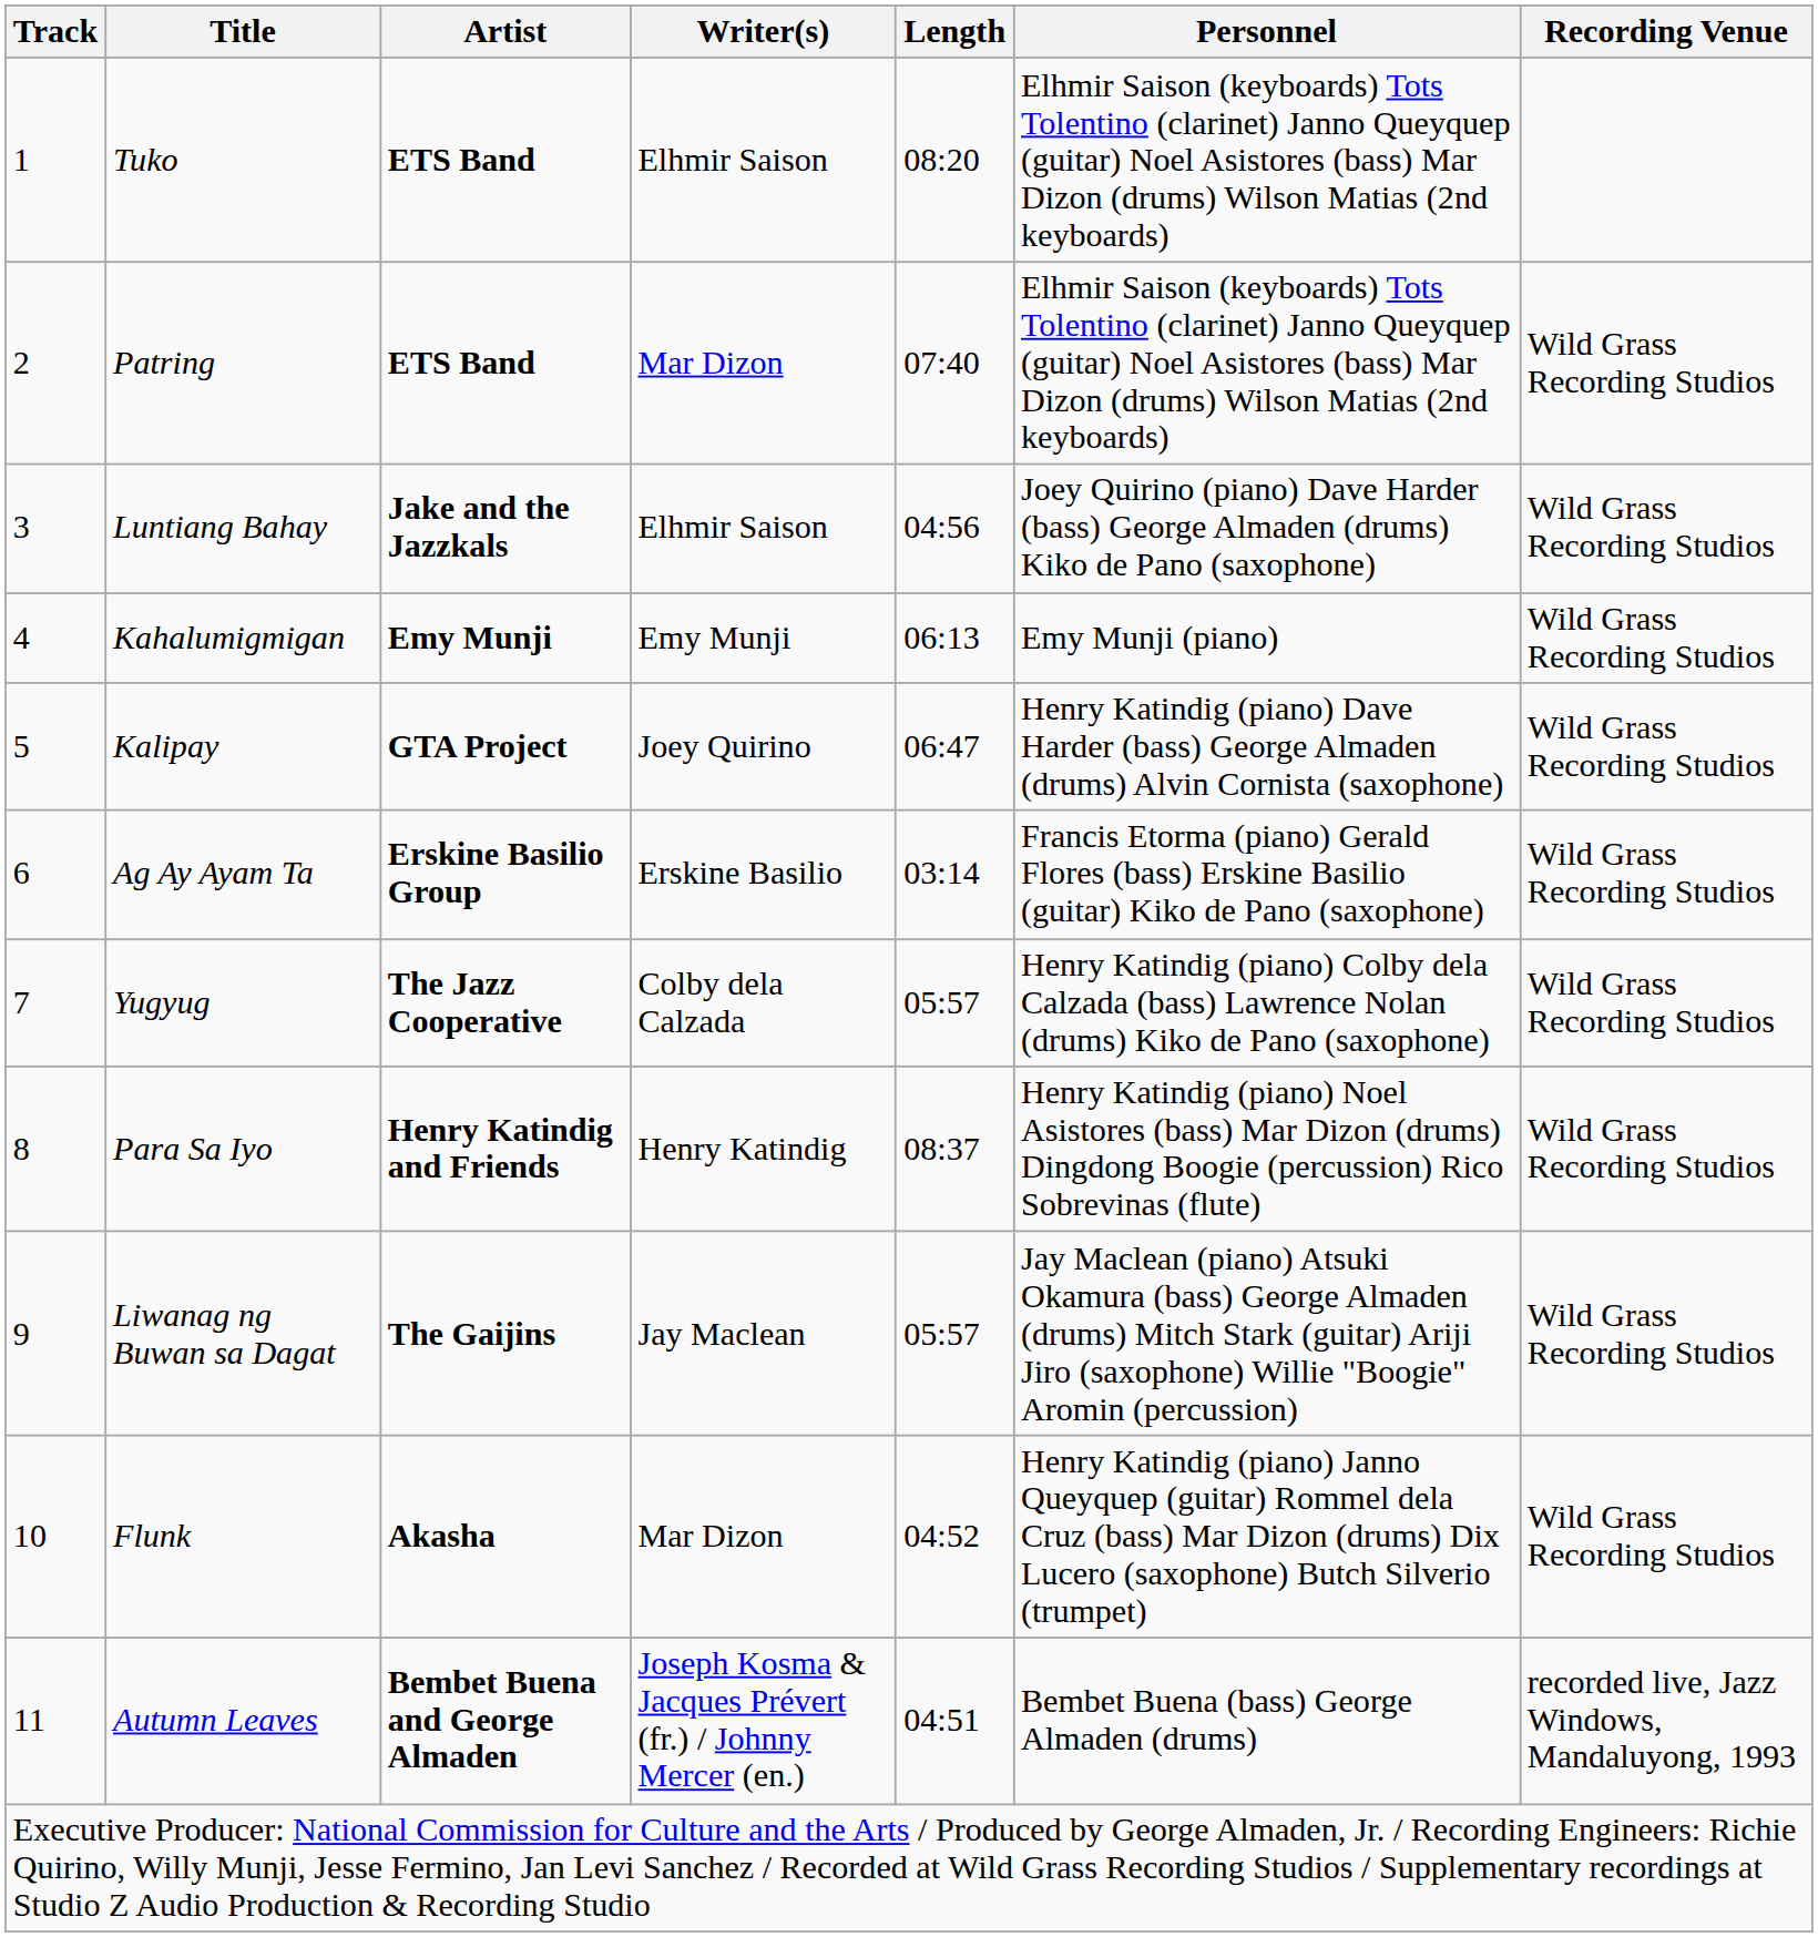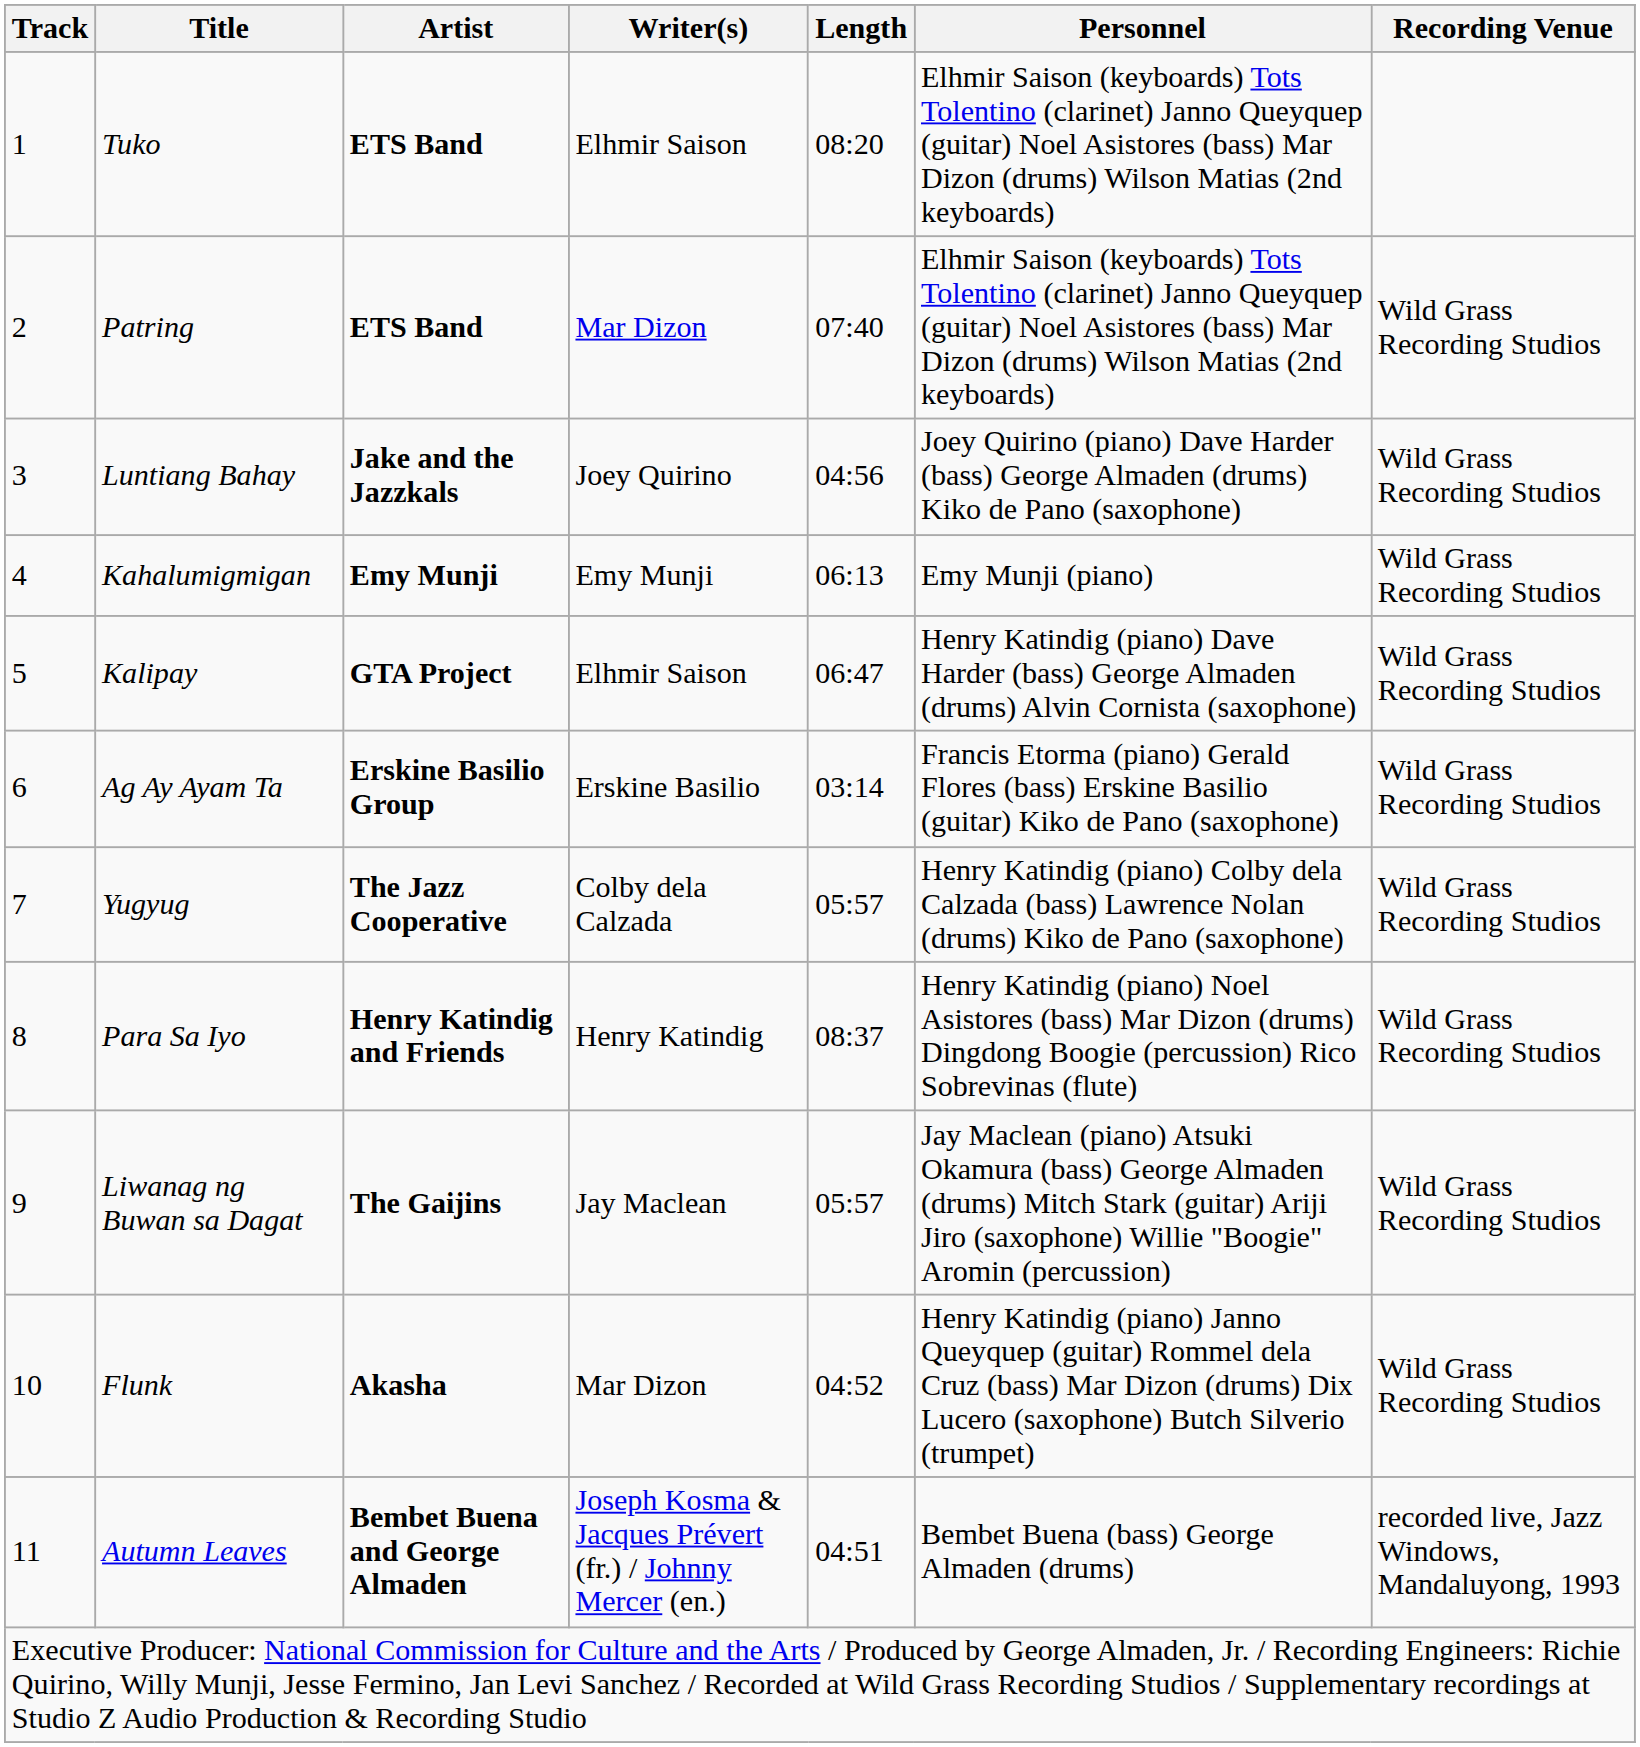 <table class="wikitable">
 <tr>
 <th>Track</th>
 <th>Title</th>
 <th>Artist</th>
 <th>Writer(s)</th>
 <th>Length</th>
 <th>Personnel</th>
 <th>Recording Venue</th>
 </tr>
 <tr>
 <td>1</td>
 <td><em>Tuko</em></td>
 <td><strong>ETS Band</strong></td>
 <td>Elhmir Saison</td>
 <td>08:20</td>
 <td>Elhmir Saison (keyboards) <a href='#'>Tots Tolentino</a> (clarinet) Janno Queyquep (guitar) Noel Asistores (bass) Mar Dizon (drums) Wilson Matias (2nd keyboards)</td>
 <td></td>
 </tr>
 <tr>
 <td>2</td>
 <td><em>Patring</em></td>
 <td><strong>ETS Band</strong></td>
 <td><a href='#'>Mar Dizon</a></td>
 <td>07:40</td>
 <td>Elhmir Saison (keyboards) <a href='#'>Tots Tolentino</a> (clarinet) Janno Queyquep (guitar) Noel Asistores (bass) Mar Dizon (drums) Wilson Matias (2nd keyboards)</td>
 <td>Wild Grass Recording Studios</td>
 </tr>
 <tr>
 <td>3</td>
 <td><em>Luntiang Bahay</em></td>
 <td><strong>Jake and the Jazzkals</strong></td>
-<td>Elhmir Saison</td>
+<td>Joey Quirino</td>
 <td>04:56</td>
 <td>Joey Quirino (piano) Dave Harder (bass) George Almaden (drums) Kiko de Pano (saxophone)</td>
 <td>Wild Grass Recording Studios</td>
 </tr>
 <tr>
 <td>4</td>
 <td><em>Kahalumigmigan</em></td>
 <td><strong>Emy Munji</strong></td>
 <td>Emy Munji</td>
 <td>06:13</td>
 <td>Emy Munji (piano)</td>
 <td>Wild Grass Recording Studios</td>
 </tr>
 <tr>
 <td>5</td>
 <td><em>Kalipay</em></td>
 <td><strong>GTA Project</strong></td>
-<td>Joey Quirino</td>
+<td>Elhmir Saison</td>
 <td>06:47</td>
 <td>Henry Katindig (piano) Dave Harder (bass) George Almaden (drums) Alvin Cornista (saxophone)</td>
 <td>Wild Grass Recording Studios</td>
 </tr>
 <tr>
 <td>6</td>
 <td><em>Ag Ay Ayam Ta</em></td>
 <td><strong>Erskine Basilio Group</strong></td>
 <td>Erskine Basilio</td>
 <td>03:14</td>
 <td>Francis Etorma (piano) Gerald Flores (bass) Erskine Basilio (guitar) Kiko de Pano (saxophone)</td>
 <td>Wild Grass Recording Studios</td>
 </tr>
 <tr>
 <td>7</td>
 <td><em>Yugyug</em></td>
 <td><strong>The Jazz Cooperative</strong></td>
 <td>Colby dela Calzada</td>
 <td>05:57</td>
 <td>Henry Katindig (piano) Colby dela Calzada (bass) Lawrence Nolan (drums) Kiko de Pano (saxophone)</td>
 <td>Wild Grass Recording Studios</td>
 </tr>
 <tr>
 <td>8</td>
 <td><em>Para Sa Iyo</em></td>
 <td><strong>Henry Katindig and Friends</strong></td>
 <td>Henry Katindig</td>
 <td>08:37</td>
 <td>Henry Katindig (piano) Noel Asistores (bass) Mar Dizon (drums) Dingdong Boogie (percussion) Rico Sobrevinas (flute)</td>
 <td>Wild Grass Recording Studios</td>
 </tr>
 <tr>
 <td>9</td>
 <td><em>Liwanag ng Buwan sa Dagat</em></td>
 <td><strong>The Gaijins</strong></td>
 <td>Jay Maclean</td>
 <td>05:57</td>
 <td>Jay Maclean (piano) Atsuki Okamura (bass) George Almaden (drums) Mitch Stark (guitar) Ariji Jiro (saxophone) Willie "Boogie" Aromin (percussion)</td>
 <td>Wild Grass Recording Studios</td>
 </tr>
 <tr>
 <td>10</td>
 <td><em>Flunk</em></td>
 <td><strong>Akasha</strong></td>
 <td>Mar Dizon</td>
 <td>04:52</td>
 <td>Henry Katindig (piano) Janno Queyquep (guitar) Rommel dela Cruz (bass) Mar Dizon (drums) Dix Lucero (saxophone) Butch Silverio (trumpet)</td>
 <td>Wild Grass Recording Studios</td>
 </tr>
 <tr>
 <td>11</td>
 <td><em><a href='#'>Autumn Leaves</a></em></td>
 <td><strong>Bembet Buena and George Almaden</strong></td>
 <td><a href='#'>Joseph Kosma</a> & <a href='#'>Jacques Prévert</a> (fr.) / <a href='#'>Johnny Mercer</a> (en.)</td>
 <td>04:51</td>
 <td>Bembet Buena (bass) George Almaden (drums)</td>
 <td>recorded live, Jazz Windows, Mandaluyong, 1993</td>
 </tr>
 <tr>
 <td colspan=7>Executive Producer: <a href='#'>National Commission for Culture and the Arts</a> / Produced by George Almaden, Jr. / Recording Engineers: Richie Quirino, Willy Munji, Jesse Fermino, Jan Levi Sanchez / Recorded at Wild Grass Recording Studios / Supplementary recordings at Studio Z Audio Production & Recording Studio</td>
 </tr>
 </table>
